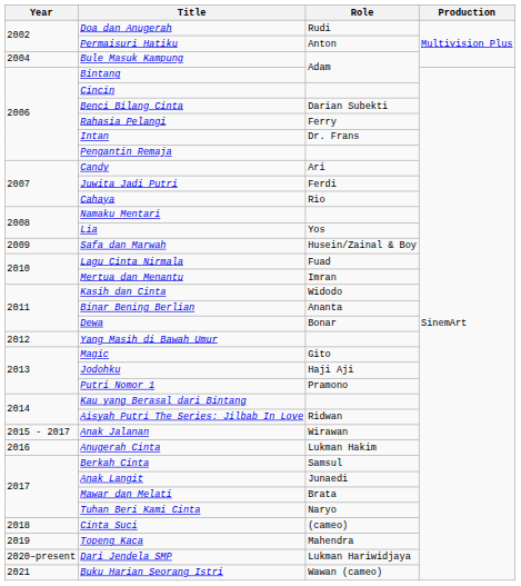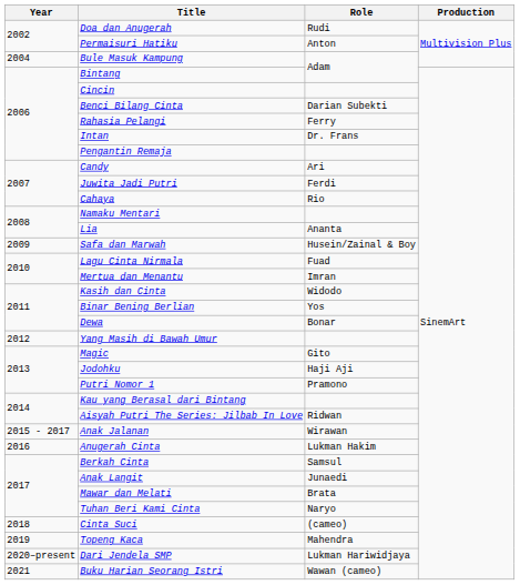 <table class="wikitable sortable">
 <tr>
 <th>Year</th>
 <th>Title</th>
 <th>Role</th>
 <th>Production</th>
 </tr>
 <tr>
 <td rowspan="2">2002</td>
 <td><em><a href='#'>Doa dan Anugerah</a></em></td>
 <td>Rudi</td>
 <td rowspan="3"><a href='#'>Multivision Plus</a></td>
 </tr>
 <tr>
 <td><em><a href='#'>Permaisuri Hatiku</a></em></td>
 <td>Anton</td>
 </tr>
 <tr>
 <td>2004</td>
 <td><em><a href='#'>Bule Masuk Kampung</a></em></td>
 <td rowspan="2">Adam</td>
 </tr>
 <tr>
 <td rowspan="6">2006</td>
 <td><em><a href='#'>Bintang</a></em></td>
 <td rowspan="33">SinemArt</td>
 </tr>
 <tr>
 <td><em><a href='#'>Cincin</a></em></td>
 <td></td>
 </tr>
 <tr>
 <td><em><a href='#'>Benci Bilang Cinta</a></em></td>
 <td>Darian Subekti</td>
 </tr>
 <tr>
 <td><em><a href='#'>Rahasia Pelangi</a></em></td>
 <td>Ferry</td>
 </tr>
 <tr>
 <td><em><a href='#'>Intan</a></em></td>
 <td>Dr. Frans</td>
 </tr>
 <tr>
 <td><em><a href='#'>Pengantin Remaja</a></em></td>
 <td></td>
 </tr>
 <tr>
 <td rowspan="3">2007</td>
 <td><em><a href='#'>Candy</a></em></td>
 <td>Ari</td>
 </tr>
 <tr>
 <td><em><a href='#'>Juwita Jadi Putri</a></em></td>
 <td>Ferdi</td>
 </tr>
 <tr>
 <td><em><a href='#'>Cahaya</a></em></td>
 <td>Rio</td>
 </tr>
 <tr>
 <td rowspan="2">2008</td>
 <td><em><a href='#'>Namaku Mentari</a></em></td>
 <td></td>
 </tr>
 <tr>
 <td><em><a href='#'>Lia</a></em></td>
-<td>Yos</td>
+<td>Ananta</td>
 </tr>
 <tr>
 <td>2009</td>
 <td><em><a href='#'>Safa dan Marwah</a></em></td>
 <td>Husein/Zainal & Boy</td>
 </tr>
 <tr>
 <td rowspan="2">2010</td>
 <td><em><a href='#'>Lagu Cinta Nirmala</a></em></td>
 <td>Fuad</td>
 </tr>
 <tr>
 <td><em><a href='#'>Mertua dan Menantu</a></em></td>
 <td>Imran</td>
 </tr>
 <tr>
 <td rowspan="3">2011</td>
 <td><em><a href='#'>Kasih dan Cinta</a></em></td>
 <td>Widodo</td>
 </tr>
 <tr>
 <td><em><a href='#'>Binar Bening Berlian</a></em></td>
-<td>Ananta</td>
+<td>Yos</td>
 </tr>
 <tr>
 <td><em><a href='#'>Dewa</a></em></td>
 <td>Bonar</td>
 </tr>
 <tr>
 <td>2012</td>
 <td><em><a href='#'>Yang Masih di Bawah Umur</a></em></td>
 <td></td>
 </tr>
 <tr>
 <td rowspan="3">2013</td>
 <td><em><a href='#'>Magic</a></em></td>
 <td>Gito</td>
 </tr>
 <tr>
 <td><em><a href='#'>Jodohku</a></em></td>
 <td>Haji Aji</td>
 </tr>
 <tr>
 <td><em><a href='#'>Putri Nomor 1</a></em></td>
 <td>Pramono</td>
 </tr>
 <tr>
 <td rowspan="2">2014</td>
 <td><em><a href='#'>Kau yang Berasal dari Bintang</a></em></td>
 <td></td>
 </tr>
 <tr>
 <td><em><a href='#'>Aisyah Putri The Series: Jilbab In Love</a></em></td>
 <td>Ridwan</td>
 </tr>
 <tr>
 <td>2015 - 2017</td>
 <td><em><a href='#'>Anak Jalanan</a></em></td>
 <td>Wirawan</td>
 </tr>
 <tr>
 <td>2016</td>
 <td><em><a href='#'>Anugerah Cinta</a></em></td>
 <td>Lukman Hakim</td>
 </tr>
 <tr>
 <td rowspan="4">2017</td>
 <td><em><a href='#'>Berkah Cinta</a></em></td>
 <td>Samsul</td>
 </tr>
 <tr>
 <td><em><a href='#'>Anak Langit</a></em></td>
 <td>Junaedi</td>
 </tr>
 <tr>
 <td><em><a href='#'>Mawar dan Melati</a></em></td>
 <td>Brata</td>
 </tr>
 <tr>
 <td><em><a href='#'>Tuhan Beri Kami Cinta</a></em></td>
 <td>Naryo</td>
 </tr>
 <tr>
 <td>2018</td>
 <td><em><a href='#'>Cinta Suci</a></em></td>
 <td>(cameo)</td>
 </tr>
 <tr>
 <td>2019</td>
 <td><em><a href='#'>Topeng Kaca</a></em></td>
 <td>Mahendra</td>
 </tr>
 <tr>
 <td>2020–present</td>
 <td><em><a href='#'>Dari Jendela SMP</a></em></td>
 <td>Lukman Hariwidjaya</td>
 </tr>
 <tr>
 <td>2021</td>
 <td><em><a href='#'>Buku Harian Seorang Istri</a></em></td>
 <td>Wawan (cameo)</td>
 </tr>
 </table>
